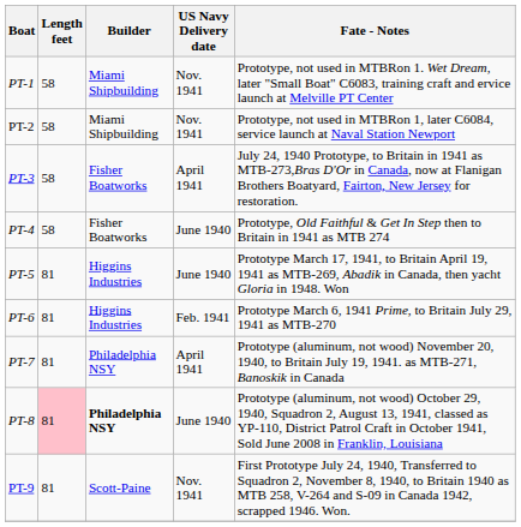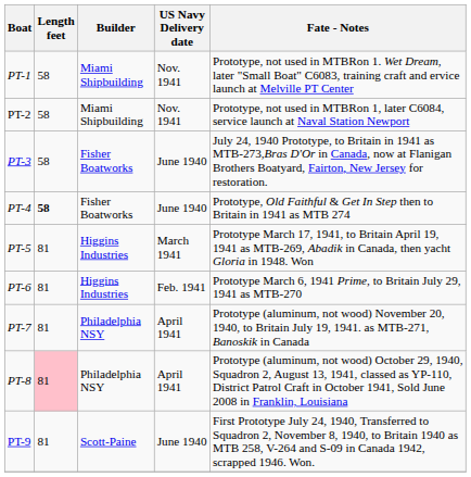 <table class="wikitable">
 <tr>
 <th>Boat</th>
 <th>Length<br>feet</th>
 <th>Builder</th>
 <th>US Navy<br>Delivery date</th>
 <th>Fate - Notes</th>
 </tr>
 <tr>
 <td><em>PT-1</em></td>
 <td>58</td>
 <td><a href='#'>Miami Shipbuilding</a></td>
 <td>Nov. 1941</td>
 <td>Prototype, not used in MTBRon 1. <em>Wet Dream</em>, later "Small Boat" C6083, training craft and ervice launch at <a href='#'>Melville PT Center</a></td>
 </tr>
 <tr>
 <td>PT-2</td>
 <td>58</td>
 <td>Miami Shipbuilding</td>
 <td>Nov. 1941</td>
 <td>Prototype, not used in MTBRon 1, later C6084, service launch at <a href='#'>Naval Station Newport</a></td>
 </tr>
 <tr>
 <td><a href='#'><em>PT-3</em></a></td>
 <td>58</td>
 <td><a href='#'>Fisher Boatworks</a></td>
-<td>April 1941</td>
+<td>June 1940</td>
 <td>July 24, 1940 Prototype, to Britain in 1941 as MTB-273,<em>Bras D'Or</em> in <a href='#'>Canada</a>, now at Flanigan Brothers Boatyard, <a href='#'>Fairton, New Jersey</a> for restoration.</td>
 </tr>
 <tr>
 <td><em>PT-4</em></td>
-<td>58</td>
+<td><strong>58</strong></td>
 <td>Fisher Boatworks</td>
 <td>June 1940</td>
 <td>Prototype, <em>Old Faithful</em> & <em>Get In Step</em> then to Britain in 1941 as MTB 274</td>
 </tr>
 <tr>
 <td><em>PT-5</em></td>
 <td>81</td>
 <td><a href='#'>Higgins Industries</a></td>
-<td>June 1940</td>
+<td>March 1941</td>
 <td>Prototype March 17, 1941, to Britain April 19, 1941 as MTB-269, <em>Abadik</em> in Canada, then yacht <em>Gloria</em> in 1948. Won </td>
 </tr>
 <tr>
 <td><em>PT-6</em></td>
 <td>81</td>
 <td><a href='#'>Higgins Industries</a></td>
 <td>Feb. 1941</td>
 <td>Prototype March 6, 1941 <em>Prime</em>, to Britain July 29, 1941 as MTB-270</td>
 </tr>
 <tr>
 <td><em>PT-7</em></td>
 <td>81</td>
 <td><a href='#'>Philadelphia NSY</a></td>
 <td>April 1941</td>
 <td>Prototype (aluminum, not wood) November 20, 1940, to Britain July 19, 1941. as MTB-271, <em>Banoskik</em> in Canada</td>
 </tr>
 <tr>
 <td><em>PT-8</em></td>
 <td style="background: pink;">81</td>
-<td><strong>Philadelphia NSY</strong></td>
-<td>June 1940</td>
+<td>Philadelphia NSY</td>
+<td>April 1941</td>
 <td>Prototype (aluminum, not wood) October 29, 1940, Squadron 2, August 13, 1941, classed as YP-110, District Patrol Craft in October 1941, Sold June 2008 in <a href='#'>Franklin, Louisiana</a></td>
 </tr>
 <tr>
 <td><a href='#'>PT-9</a></td>
 <td>81</td>
 <td><a href='#'>Scott-Paine</a></td>
-<td>Nov. 1941</td>
+<td>June 1940</td>
 <td>First Prototype July 24, 1940, Transferred to Squadron 2, November 8, 1940, to Britain 1940 as MTB 258, V-264 and S-09 in Canada 1942, scrapped 1946. Won.</td>
 </tr>
 <tr>
 </tr>
 </table>
